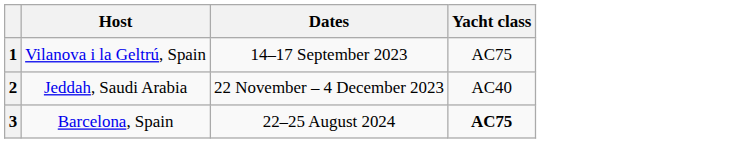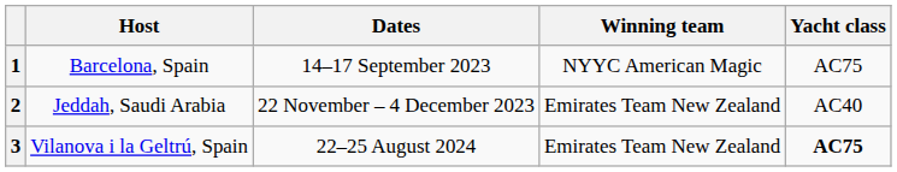 <table class="wikitable" style="font-size:10pt;line-height:1.5;text-align: center;">
 <tr>
 <th></th>
 <th>Host</th>
 <th>Dates</th>
+<th>Winning team</th>
 <th>Yacht class</th>
 </tr>
 <tr>
 <th>1</th>
-<td> <a href='#'>Vilanova i la Geltrú</a>, Spain</td>
+<td> <a href='#'>Barcelona</a>, Spain</td>
 <td>14–17 September 2023</td>
+<td> NYYC American Magic</td>
 <td>AC75</td>
 </tr>
 <tr>
 <th>2</th>
 <td> <a href='#'>Jeddah</a>, Saudi Arabia</td>
 <td>22 November – 4 December 2023</td>
+<td> Emirates Team New Zealand</td>
 <td>AC40</td>
 </tr>
 <tr>
 <th>3</th>
-<td> <a href='#'>Barcelona</a>, Spain</td>
+<td> <a href='#'>Vilanova i la Geltrú</a>, Spain</td>
 <td>22–25 August 2024</td>
+<td> Emirates Team New Zealand</td>
 <td><strong>AC75</strong></td>
 </tr>
 </table>
